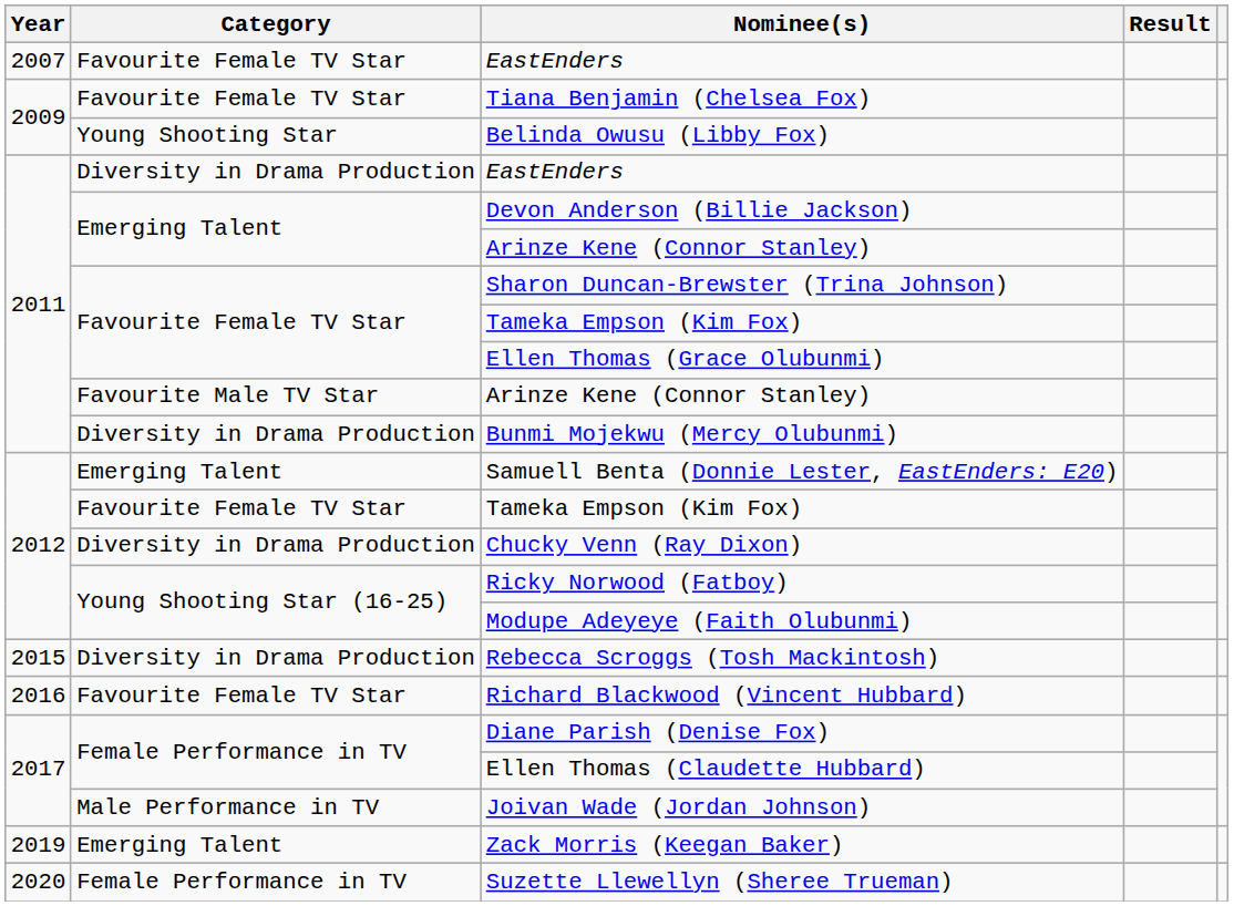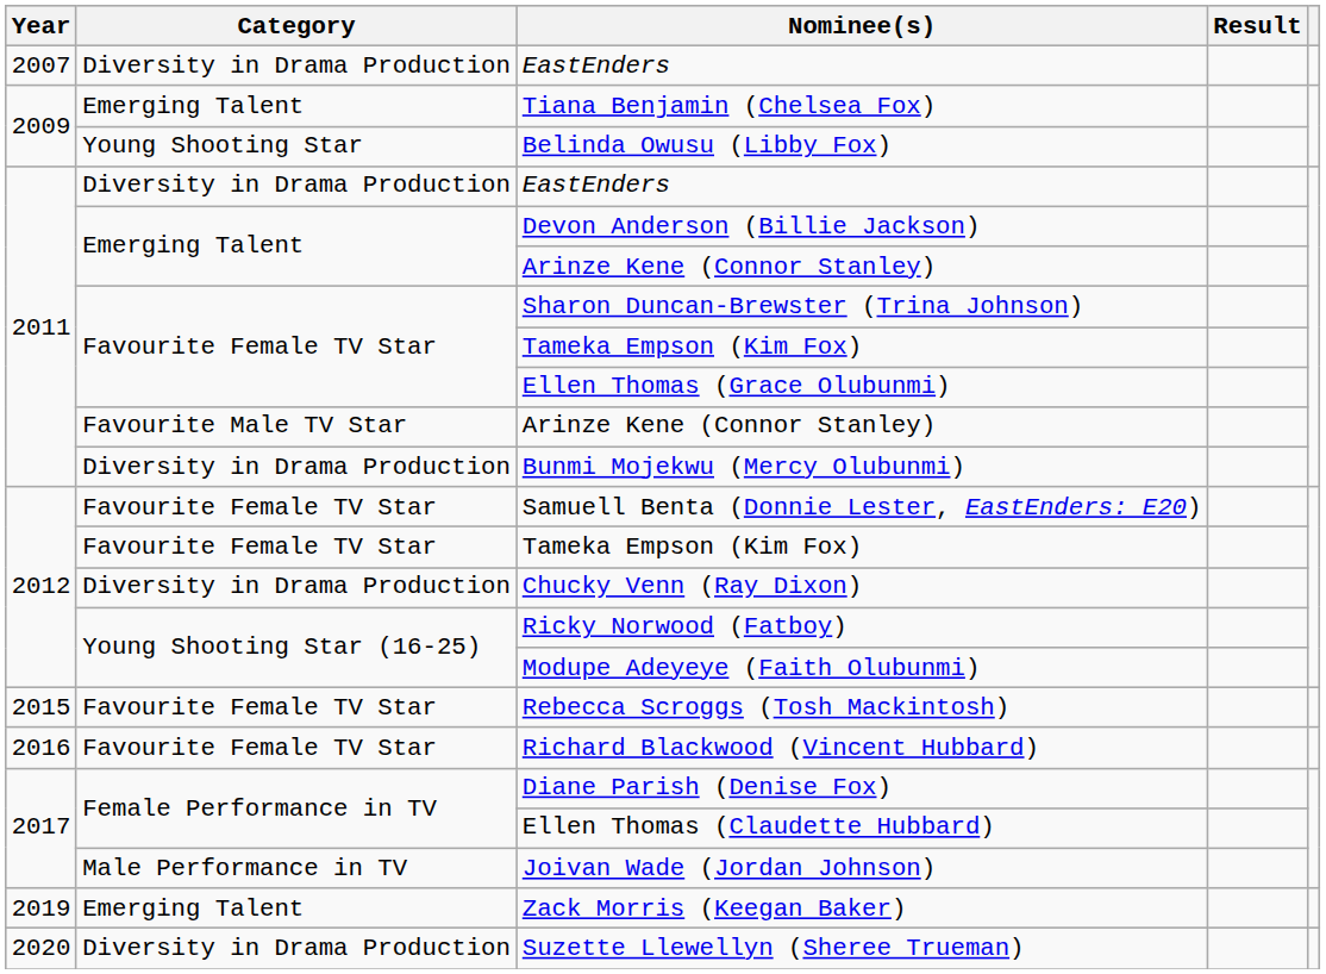 <table class="wikitable">
 <tr>
 <th>Year</th>
 <th>Category</th>
 <th>Nominee(s)</th>
 <th>Result</th>
 <th></th>
 </tr>
 <tr>
 <td>2007</td>
-<td>Favourite Female TV Star</td>
+<td>Diversity in Drama Production</td>
 <td><em>EastEnders</em></td>
 <td></td>
 <td align="center"></td>
 </tr>
 <tr>
 <td rowspan="2">2009</td>
-<td>Favourite Female TV Star</td>
+<td>Emerging Talent</td>
 <td><a href='#'>Tiana Benjamin</a> (<a href='#'>Chelsea Fox</a>)</td>
 <td></td>
 <td rowspan="2" align="center"><br></td>
 </tr>
 <tr>
 <td>Young Shooting Star</td>
 <td><a href='#'>Belinda Owusu</a> (<a href='#'>Libby Fox</a>)</td>
 <td></td>
 </tr>
 <tr>
 <td rowspan="8">2011</td>
 <td>Diversity in Drama Production</td>
 <td><em>EastEnders</em></td>
 <td></td>
 <td rowspan="8" align="center"></td>
 </tr>
 <tr>
 <td rowspan="2">Emerging Talent</td>
 <td><a href='#'>Devon Anderson</a> (<a href='#'>Billie Jackson</a>)</td>
 <td></td>
 </tr>
 <tr>
 <td><a href='#'>Arinze Kene</a> (<a href='#'>Connor Stanley</a>)</td>
 <td></td>
 </tr>
 <tr>
 <td rowspan="3">Favourite Female TV Star</td>
 <td><a href='#'>Sharon Duncan-Brewster</a> (<a href='#'>Trina Johnson</a>)</td>
 <td></td>
 </tr>
 <tr>
 <td><a href='#'>Tameka Empson</a> (<a href='#'>Kim Fox</a>)</td>
 <td></td>
 </tr>
 <tr>
 <td><a href='#'>Ellen Thomas</a> (<a href='#'>Grace Olubunmi</a>)</td>
 <td></td>
 </tr>
 <tr>
 <td>Favourite Male TV Star</td>
 <td>Arinze Kene (Connor Stanley)</td>
 <td></td>
 </tr>
 <tr>
 <td>Diversity in Drama Production</td>
 <td><a href='#'>Bunmi Mojekwu</a> (<a href='#'>Mercy Olubunmi</a>)</td>
 <td></td>
 </tr>
 <tr>
 <td rowspan="5">2012</td>
-<td>Emerging Talent</td>
+<td>Favourite Female TV Star</td>
 <td>Samuell Benta (<a href='#'>Donnie Lester</a>, <em><a href='#'>EastEnders: E20</a></em>)</td>
 <td></td>
 <td rowspan="5"  align="center"><br></td>
 </tr>
 <tr>
 <td>Favourite Female TV Star</td>
 <td>Tameka Empson (Kim Fox)</td>
 <td></td>
 </tr>
 <tr>
 <td>Diversity in Drama Production</td>
 <td><a href='#'>Chucky Venn</a> (<a href='#'>Ray Dixon</a>)</td>
 <td></td>
 </tr>
 <tr>
 <td rowspan="2">Young Shooting Star (16-25)</td>
 <td><a href='#'>Ricky Norwood</a> (<a href='#'>Fatboy</a>)</td>
 <td></td>
 </tr>
 <tr>
 <td><a href='#'>Modupe Adeyeye</a> (<a href='#'>Faith Olubunmi</a>)</td>
 <td></td>
 </tr>
 <tr>
 <td>2015</td>
-<td>Diversity in Drama Production</td>
+<td>Favourite Female TV Star</td>
 <td><a href='#'>Rebecca Scroggs</a> (<a href='#'>Tosh Mackintosh</a>)</td>
 <td></td>
 <td align="center"></td>
 </tr>
 <tr>
 <td>2016</td>
 <td>Favourite Female TV Star</td>
 <td><a href='#'>Richard Blackwood</a> (<a href='#'>Vincent Hubbard</a>)</td>
 <td></td>
 <td align="center"></td>
 </tr>
 <tr>
 <td rowspan="3">2017</td>
 <td rowspan="2">Female Performance in TV</td>
 <td><a href='#'>Diane Parish</a> (<a href='#'>Denise Fox</a>)</td>
 <td></td>
 <td rowspan="3" align="center"></td>
 </tr>
 <tr>
 <td>Ellen Thomas (<a href='#'>Claudette Hubbard</a>)</td>
 <td></td>
 </tr>
 <tr>
 <td>Male Performance in TV</td>
 <td><a href='#'>Joivan Wade</a> (<a href='#'>Jordan Johnson</a>)</td>
 <td></td>
 </tr>
 <tr>
 <td>2019</td>
 <td>Emerging Talent</td>
 <td><a href='#'>Zack Morris</a> (<a href='#'>Keegan Baker</a>)</td>
 <td></td>
 <td align="center"></td>
 </tr>
 <tr>
 <td>2020</td>
-<td>Female Performance in TV</td>
+<td>Diversity in Drama Production</td>
 <td><a href='#'>Suzette Llewellyn</a> (<a href='#'>Sheree Trueman</a>)</td>
 <td></td>
 <td align="center"></td>
 </tr>
 </table>
